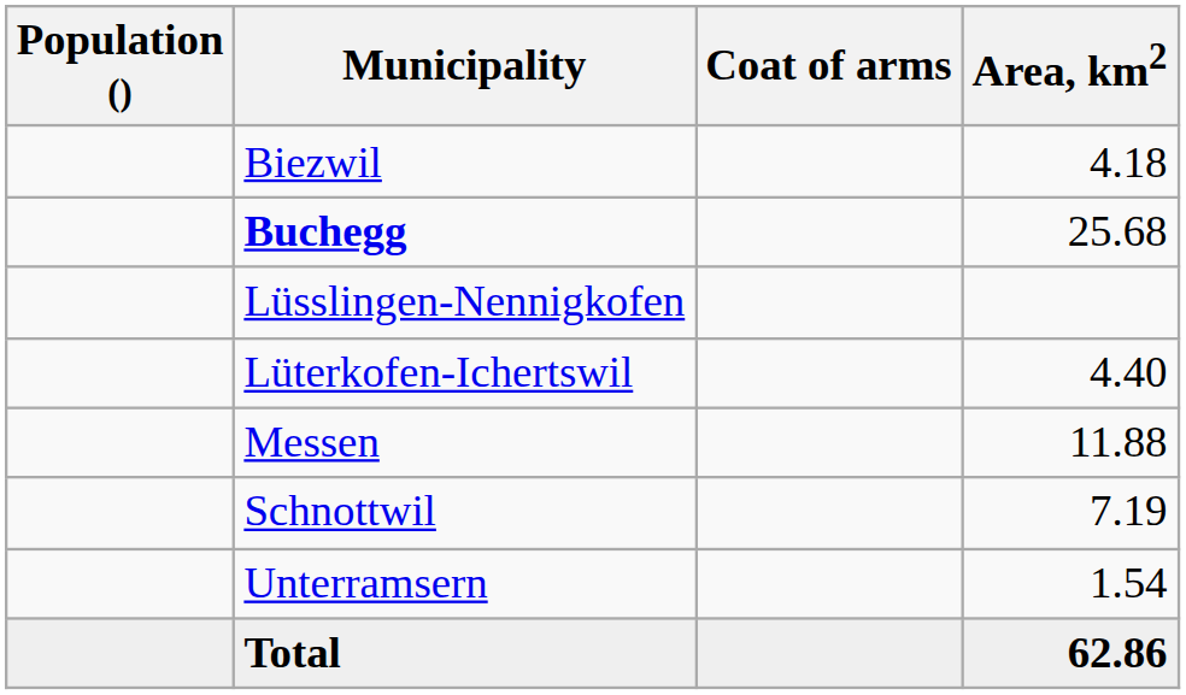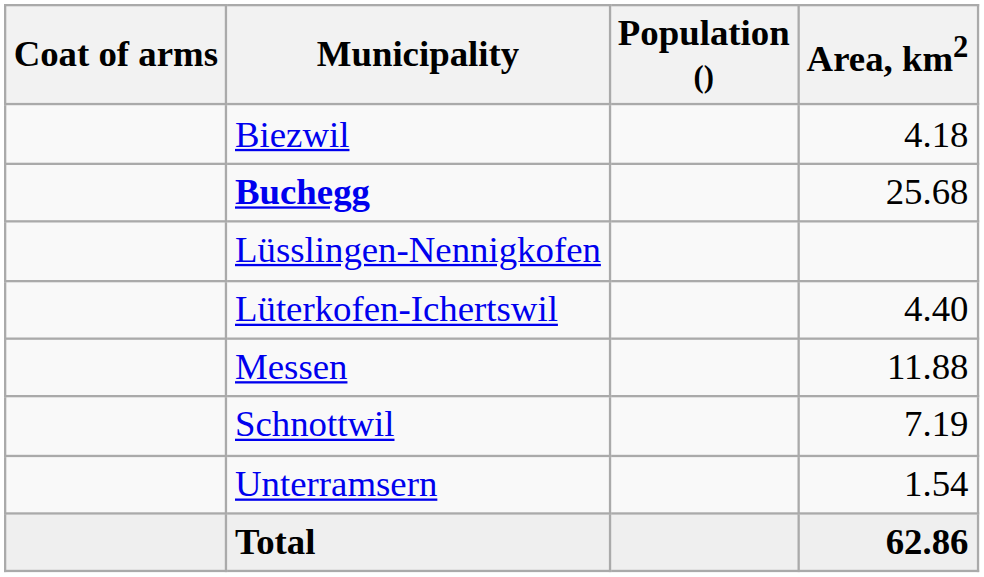 <table class="wikitable">
 <tr>
+<th>Coat of arms</th>
+<th>Municipality</th>
 <th>Population<br><small>()</small></th>
-<th>Municipality</th>
-<th>Coat of arms</th>
 <th>Area, km<sup>2</sup></th>
 </tr>
 <tr>
 <td align="center"></td>
 <td><a href='#'>Biezwil</a></td>
 <td align="center"></td>
 <td align="right">4.18</td>
 </tr>
 <tr>
 <td align="center"></td>
 <td><strong><a href='#'>Buchegg</a></strong></td>
 <td align="center"></td>
 <td align="right">25.68</td>
 </tr>
 <tr>
 <td align="center"></td>
 <td><a href='#'>Lüsslingen-Nennigkofen</a></td>
 <td align="center"></td>
 <td align="right"></td>
 </tr>
 <tr>
 <td align="center"></td>
 <td><a href='#'>Lüterkofen-Ichertswil</a></td>
 <td align="center"></td>
 <td align="right">4.40</td>
 </tr>
 <tr>
 <td align="center"></td>
 <td><a href='#'>Messen</a></td>
 <td align="center"></td>
 <td align="right">11.88</td>
 </tr>
 <tr>
 <td align="center"></td>
 <td><a href='#'>Schnottwil</a></td>
 <td align="center"></td>
 <td align="right">7.19</td>
 </tr>
 <tr>
 <td align="center"></td>
 <td><a href='#'>Unterramsern</a></td>
 <td align="center"></td>
 <td align="right">1.54</td>
 </tr>
 <tr style="background-color:#EFEFEF;">
+<td align="center"></td>
+<td bgcolor="#EFEFEF"><strong>Total</strong></td>
 <td bgcolor="#EFEFEF" align="center"><strong></strong></td>
-<td bgcolor="#EFEFEF"><strong>Total</strong></td>
-<td align="center"></td>
 <td bgcolor="#EFEFEF" align="right"><strong>62.86</strong></td>
 </tr>
 </table>
